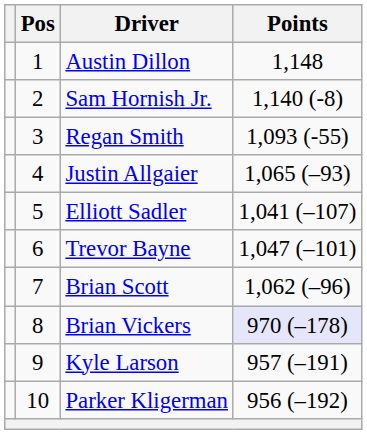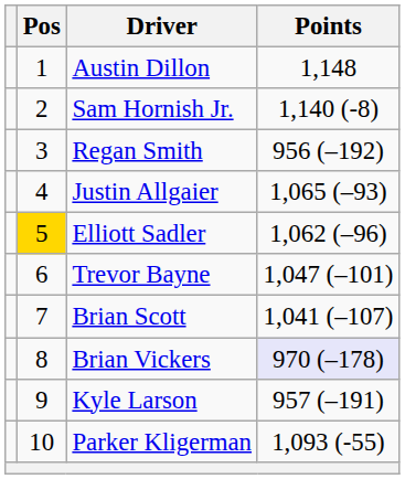 <table class="wikitable" style="font-size: 95%;">
 <tr>
 <th></th>
 <th>Pos</th>
 <th>Driver</th>
 <th>Points</th>
 </tr>
 <tr>
 <td align="left"></td>
 <td style="text-align:center;">1</td>
 <td><a href='#'>Austin Dillon</a></td>
 <td style="text-align:center;">1,148</td>
 </tr>
 <tr>
 <td align="left"></td>
 <td style="text-align:center;">2</td>
 <td><a href='#'>Sam Hornish Jr.</a></td>
 <td style="text-align:center;">1,140 (-8)</td>
 </tr>
 <tr>
 <td align="left"></td>
 <td style="text-align:center;">3</td>
 <td><a href='#'>Regan Smith</a></td>
-<td style="text-align:center;">1,093 (-55)</td>
+<td style="text-align:center;">956 (–192)</td>
 </tr>
 <tr>
 <td align="left"></td>
 <td style="text-align:center;">4</td>
 <td><a href='#'>Justin Allgaier</a></td>
 <td style="text-align:center;">1,065 (–93)</td>
 </tr>
 <tr>
 <td align="left"></td>
-<td style="text-align:center;">5</td>
+<td style="background: gold; text-align:center;">5</td>
 <td><a href='#'>Elliott Sadler</a></td>
-<td style="text-align:center;">1,041 (–107)</td>
+<td style="text-align:center;">1,062 (–96)</td>
 </tr>
 <tr>
 <td align="left"></td>
 <td style="text-align:center;">6</td>
 <td><a href='#'>Trevor Bayne</a></td>
 <td style="text-align:center;">1,047 (–101)</td>
 </tr>
 <tr>
 <td align="left"></td>
 <td style="text-align:center;">7</td>
 <td><a href='#'>Brian Scott</a></td>
-<td style="text-align:center;">1,062 (–96)</td>
+<td style="text-align:center;">1,041 (–107)</td>
 </tr>
 <tr>
 <td align="left"></td>
 <td style="text-align:center;">8</td>
 <td><a href='#'>Brian Vickers</a></td>
 <td style="background: lavender; text-align:center;">970 (–178)</td>
 </tr>
 <tr>
 <td align="left"></td>
 <td style="text-align:center;">9</td>
 <td><a href='#'>Kyle Larson</a></td>
 <td style="text-align:center;">957 (–191)</td>
 </tr>
 <tr>
 <td align="left"></td>
 <td style="text-align:center;">10</td>
 <td><a href='#'>Parker Kligerman</a></td>
-<td style="text-align:center;">956 (–192)</td>
+<td style="text-align:center;">1,093 (-55)</td>
 </tr>
 <tr class="sortbottom">
 <th colspan="9"></th>
 </tr>
 </table>
